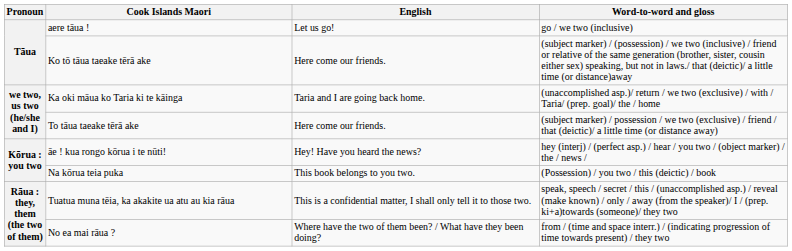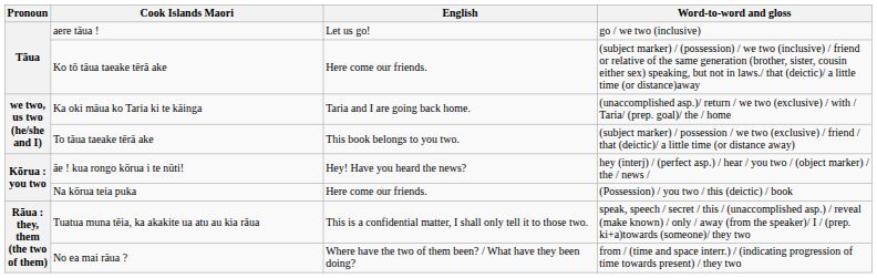 <table class="wikitable collapsible collapsed" style="margin: 1em auto 1em auto" width="100%">
 <tr>
 <th>Pronoun</th>
 <th width="33%">Cook Islands Maori</th>
 <th width="33%">English</th>
 <th width="33%">Word-to-word and gloss</th>
 </tr>
 <tr>
 <th rowspan="2">Tāua</th>
 <td>aere tāua !</td>
 <td>Let us go!</td>
 <td>go / we two (inclusive)</td>
 </tr>
 <tr>
 <td>Ko tō tāua  taeake tērā ake</td>
 <td>Here come our friends.</td>
 <td>(subject marker) / (possession) / we two (inclusive) / friend or relative of the same generation (brother, sister, cousin either sex) speaking, but not in laws./ that (deictic)/ a little time (or distance)away</td>
 </tr>
 <tr>
 <th rowspan="2">we two, us two (he/she and I)</th>
 <td>Ka oki māua ko Taria ki te kāinga </td>
 <td>Taria and I are going back home.</td>
 <td>(unaccomplished asp.)/ return / we two (exclusive) / with / Taria/ (prep. goal)/ the / home</td>
 </tr>
 <tr>
 <td>To tāua taeake tērā ake</td>
-<td>Here come our friends.</td>
+<td>This book belongs to you two.</td>
 <td>(subject marker) / possession / we two (exclusive) / friend / that (deictic)/ a little time (or distance away)</td>
 </tr>
 <tr>
 <th rowspan="2">Kōrua :  you two</th>
 <td>āe !  kua rongo kōrua i te nūti!</td>
 <td>Hey!  Have you heard the news?</td>
 <td>hey (interj) / (perfect asp.) / hear / you two / (object marker) / the / news /</td>
 </tr>
 <tr>
 <td>Na kōrua teia puka</td>
-<td>This book belongs to you two.</td>
+<td>Here come our friends.</td>
 <td>(Possession) / you two / this (deictic) / book</td>
 </tr>
 <tr>
 <th rowspan="2">Rāua : they, them (the two of them)</th>
 <td>Tuatua muna tēia, ka akakite ua atu au kia rāua</td>
 <td>This is a confidential matter, I shall only tell it to those two.</td>
 <td>speak, speech / secret / this / (unaccomplished asp.)  / reveal (make known) / only / away (from the speaker)/ I / (prep. ki+a)towards (someone)/ they two</td>
 </tr>
 <tr>
 <td>No ea mai rāua ?</td>
 <td>Where have the two of them been? / What have they been doing?</td>
 <td>from / (time and space interr.) / (indicating progression  of time towards present) / they two</td>
 </tr>
 </table>
